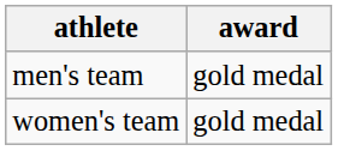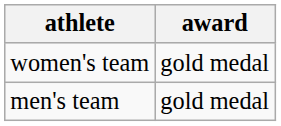 <table class="wikitable">
 <tr>
 <th>athlete</th>
 <th>award</th>
 </tr>
 <tr>
+<td>women's team</td>
+<td>gold medal</td>
+</tr>
+<tr>
 <td>men's team</td>
 <td>gold medal</td>
 </tr>
-<tr>
-<td>women's team</td>
-<td>gold medal</td>
-</tr>
 </table>
